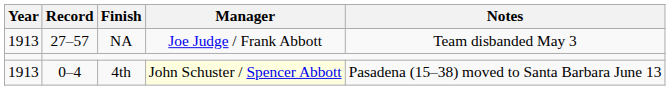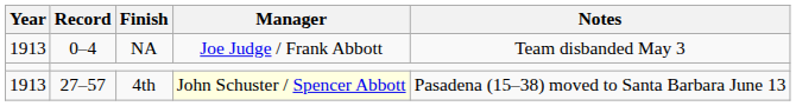 <table class="wikitable">
 <tr>
 <th>Year</th>
 <th>Record</th>
 <th>Finish</th>
 <th>Manager</th>
 <th>Notes</th>
 </tr>
 <tr align=center>
 <td>1913</td>
-<td>27–57</td>
+<td>0–4</td>
 <td>NA</td>
 <td><a href='#'>Joe Judge</a> / Frank Abbott</td>
 <td>Team disbanded May 3</td>
 </tr>
 <tr align=center>
 <td></td>
 </tr>
 <tr align=center>
 <td>1913</td>
-<td>0–4</td>
+<td>27–57</td>
 <td>4th</td>
 <td style="background: lightyellow;">John Schuster / <a href='#'>Spencer Abbott</a></td>
 <td>Pasadena (15–38) moved to Santa Barbara June 13</td>
 </tr>
 </table>
